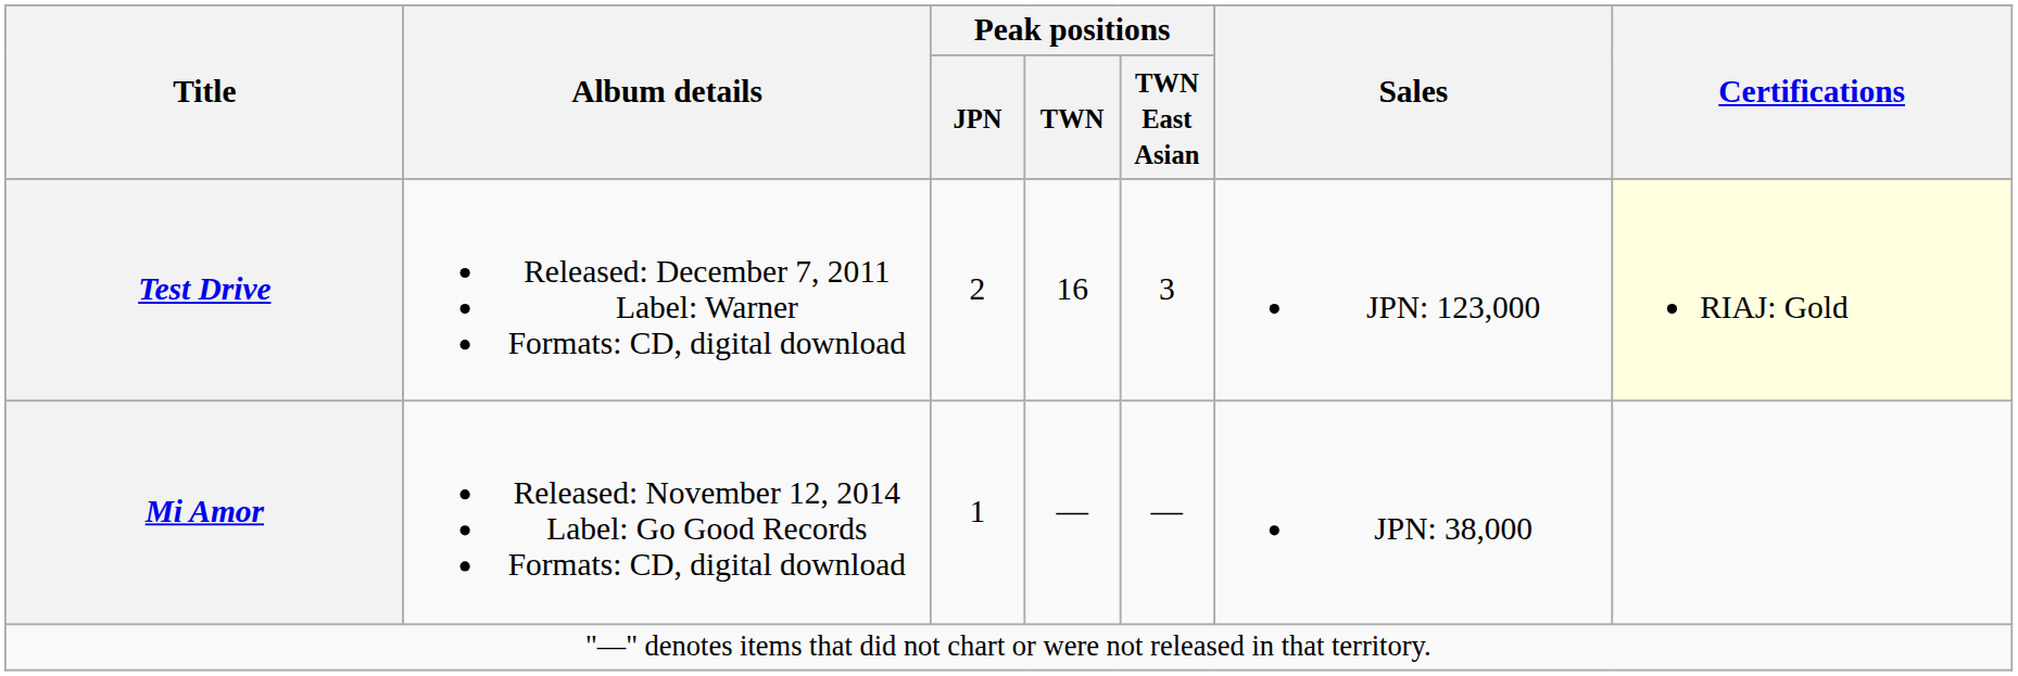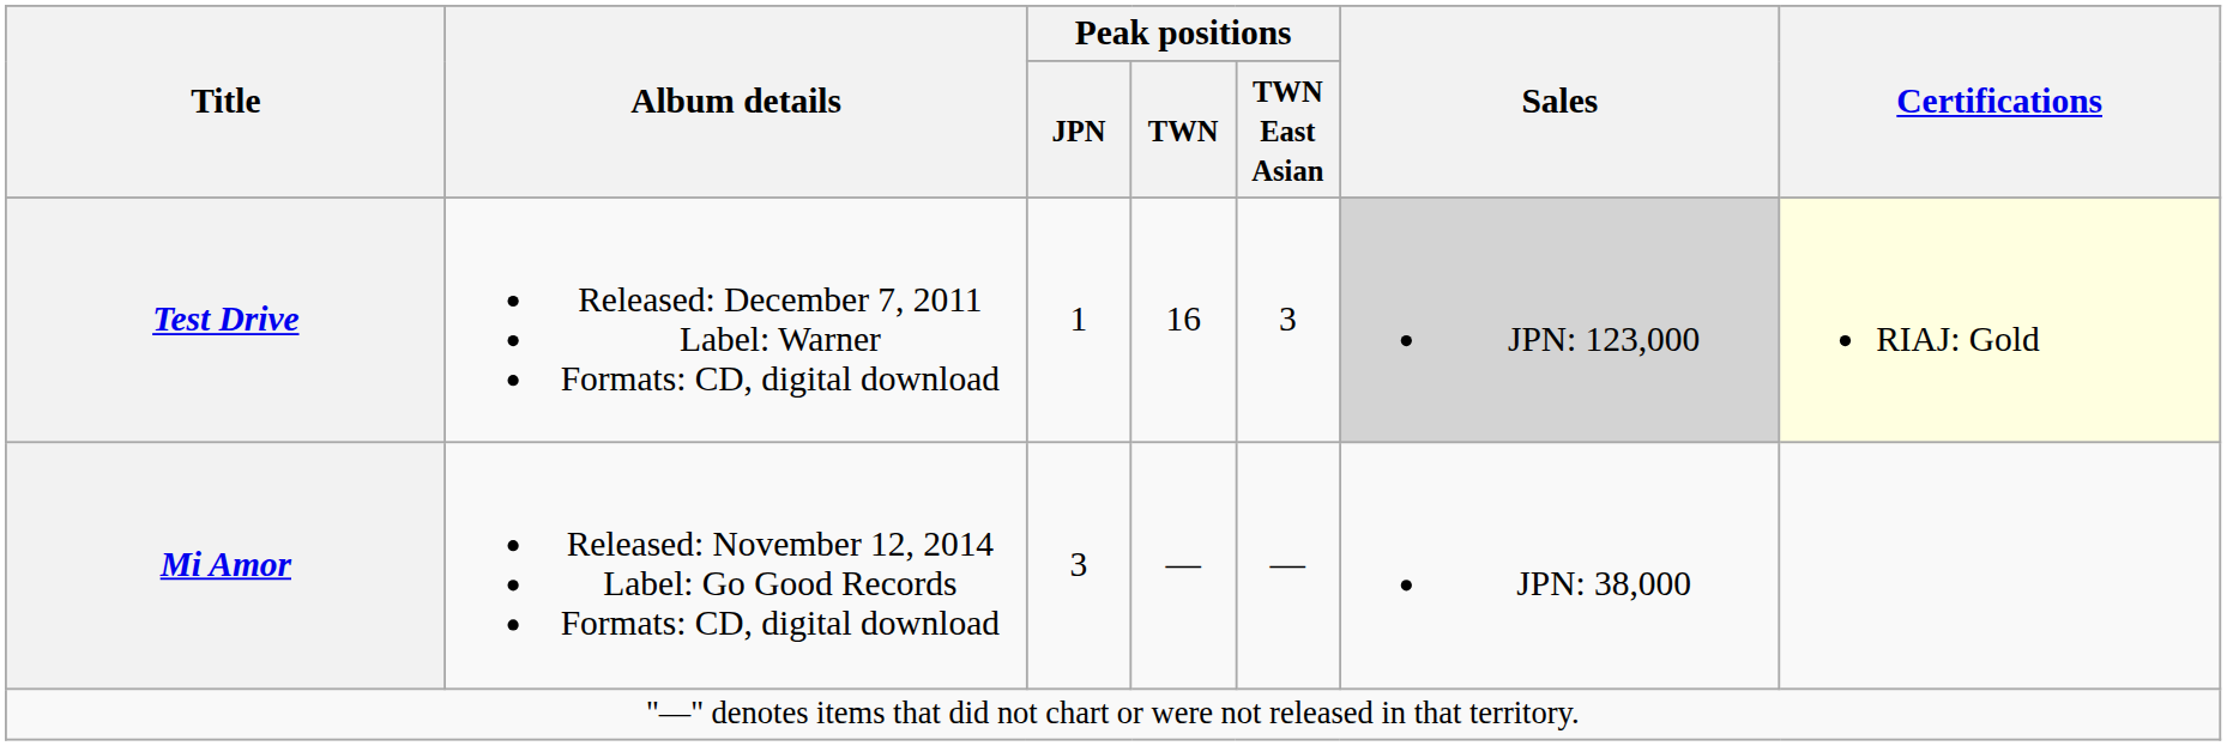 <table class="wikitable plainrowheaders" style="text-align:center;">
 <tr>
 <th style="width:12em;" rowspan="2">Title</th>
 <th style="width:16em;" rowspan="2">Album details</th>
 <th colspan="3">Peak positions</th>
 <th style="width:12em;" rowspan="2">Sales</th>
 <th style="width:12em;" rowspan="2"><a href='#'>Certifications</a></th>
 </tr>
 <tr>
 <th style="width:2.5em;"><small>JPN</small><br></th>
 <th style="width:2.5em;"><small>TWN</small><br></th>
 <th style="width:2.5em;"><small>TWN East Asian</small><br></th>
 </tr>
 <tr>
 <th scope="row"><em><a href='#'>Test Drive</a></em></th>
 <td><br><ul><li>Released: December 7, 2011 </li><li>Label: Warner</li><li>Formats: CD, digital download</li></ul></td>
-<td>2</td>
+<td>1</td>
 <td>16</td>
 <td>3</td>
-<td><br><ul><li>JPN: 123,000</li></ul></td>
+<td style="background: lightgrey;"><br><ul><li>JPN: 123,000</li></ul></td>
 <td align="left" style="background: lightyellow;"><br><ul><li>RIAJ: Gold</li></ul></td>
 </tr>
 <tr>
 <th scope="row"><em><a href='#'>Mi Amor</a></em></th>
 <td><br><ul><li>Released: November 12, 2014 </li><li>Label: Go Good Records</li><li>Formats: CD, digital download</li></ul></td>
-<td>1</td>
+<td>3</td>
 <td>—</td>
 <td>—</td>
 <td><br><ul><li>JPN: 38,000</li></ul></td>
 <td align="left"></td>
 </tr>
 <tr>
 <td colspan="14" align="center" style="font-size:90%;">"—" denotes items that did not chart or were not released in that territory.</td>
 </tr>
 </table>
